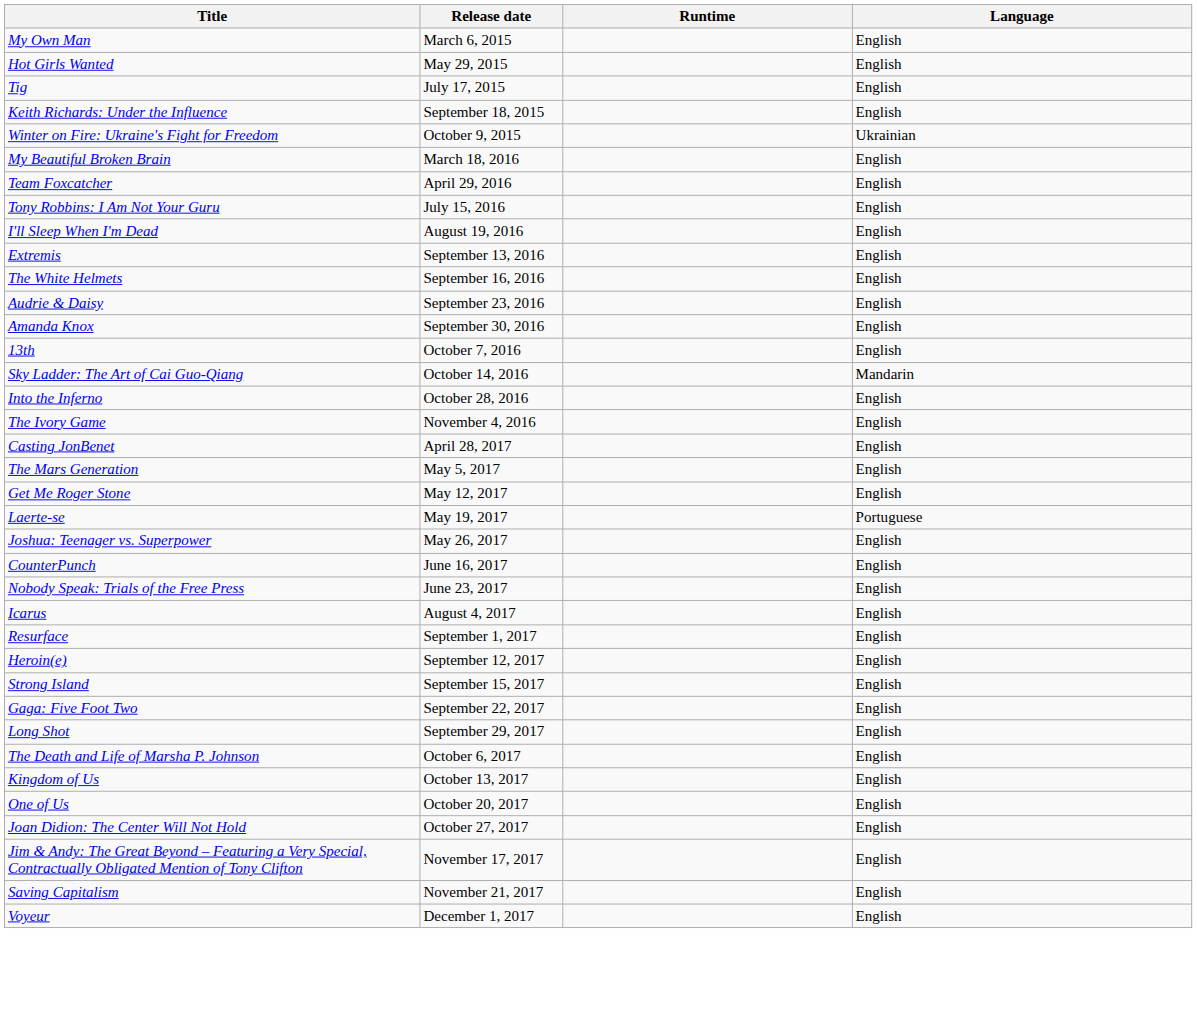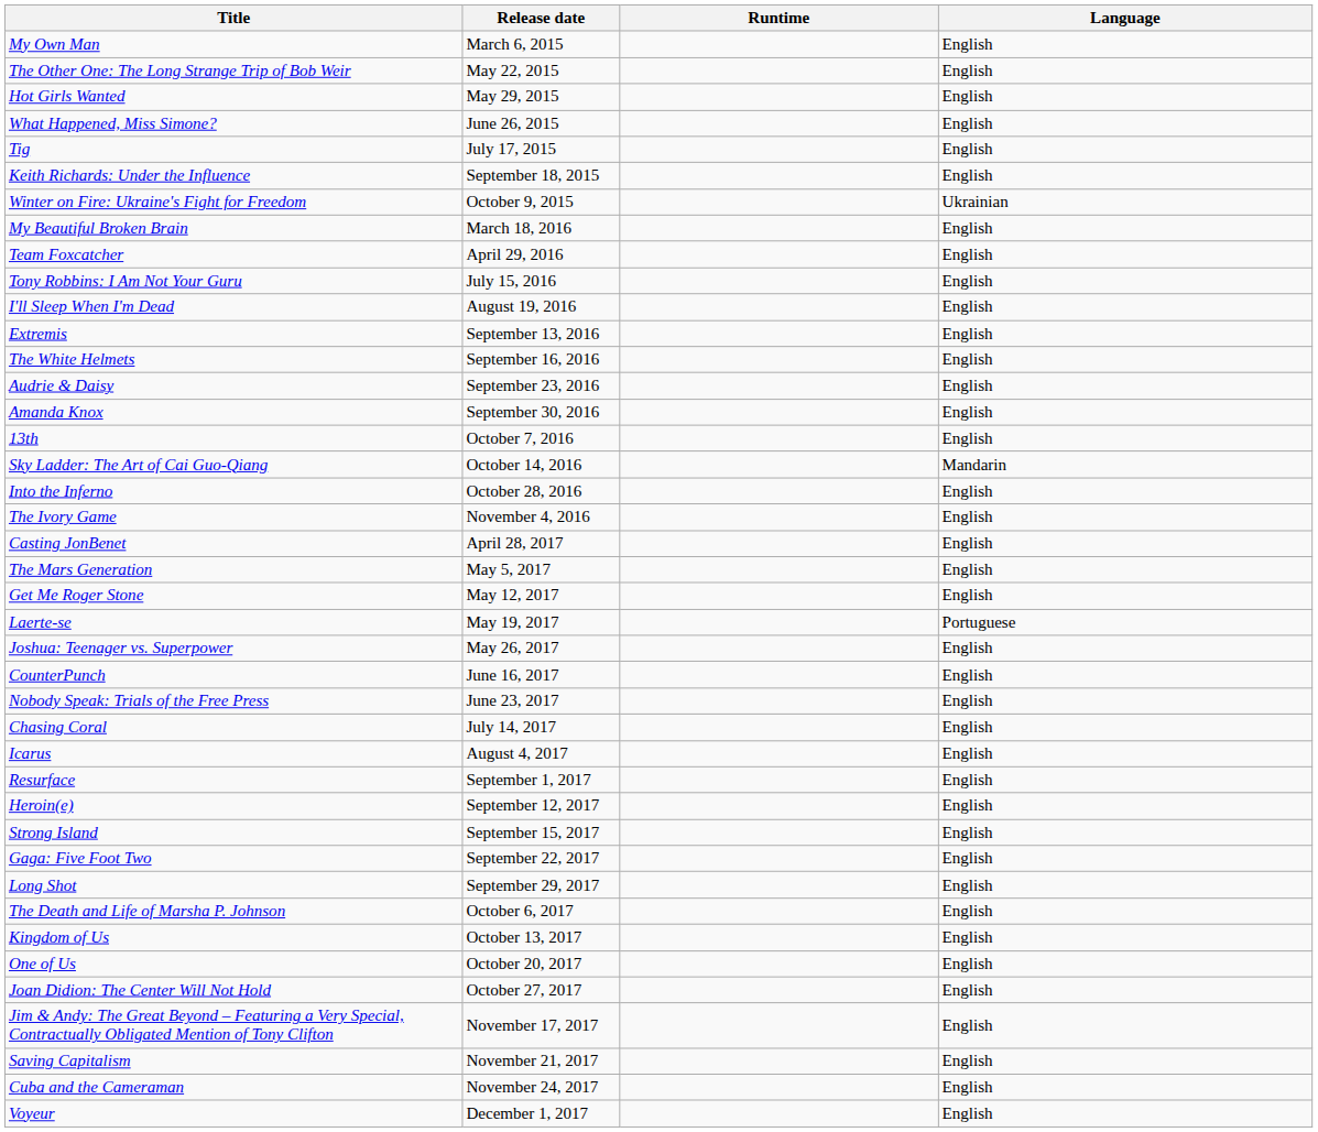 <table class="wikitable sortable" style="width:100%">
 <tr>
 <th style="width:35%;">Title</th>
 <th scope="col" style="width:12%;">Release date</th>
 <th>Runtime</th>
 <th>Language</th>
 </tr>
 <tr>
 <td><em><a href='#'>My Own Man</a></em></td>
 <td>March 6, 2015</td>
 <td></td>
 <td>English</td>
 </tr>
 <tr>
+<td><em><a href='#'>The Other One: The Long Strange Trip of Bob Weir</a></em></td>
+<td>May 22, 2015</td>
+<td></td>
+<td>English</td>
+</tr>
+<tr>
 <td><em><a href='#'>Hot Girls Wanted</a></em></td>
 <td>May 29, 2015</td>
+<td></td>
+<td>English</td>
+</tr>
+<tr>
+<td><em><a href='#'>What Happened, Miss Simone?</a></em></td>
+<td>June 26, 2015</td>
 <td></td>
 <td>English</td>
 </tr>
 <tr>
 <td><em><a href='#'>Tig</a></em></td>
 <td>July 17, 2015</td>
 <td></td>
 <td>English</td>
 </tr>
 <tr>
 <td><em><a href='#'>Keith Richards: Under the Influence</a></em></td>
 <td>September 18, 2015</td>
 <td></td>
 <td>English</td>
 </tr>
 <tr>
 <td><em><a href='#'>Winter on Fire: Ukraine's Fight for Freedom</a></em></td>
 <td>October 9, 2015</td>
 <td></td>
 <td>Ukrainian</td>
 </tr>
 <tr>
 <td><em><a href='#'>My Beautiful Broken Brain</a></em></td>
 <td>March 18, 2016</td>
 <td></td>
 <td>English</td>
 </tr>
 <tr>
 <td><em><a href='#'>Team Foxcatcher</a></em></td>
 <td>April 29, 2016</td>
 <td></td>
 <td>English</td>
 </tr>
 <tr>
 <td><em><a href='#'>Tony Robbins: I Am Not Your Guru</a></em></td>
 <td>July 15, 2016</td>
 <td></td>
 <td>English</td>
 </tr>
 <tr>
 <td><em><a href='#'>I'll Sleep When I'm Dead</a></em></td>
 <td>August 19, 2016</td>
 <td></td>
 <td>English</td>
 </tr>
 <tr>
 <td><em><a href='#'>Extremis</a></em></td>
 <td>September 13, 2016</td>
 <td></td>
 <td>English</td>
 </tr>
 <tr>
 <td><em><a href='#'>The White Helmets</a></em></td>
 <td>September 16, 2016</td>
 <td></td>
 <td>English</td>
 </tr>
 <tr>
 <td><em><a href='#'>Audrie & Daisy</a></em></td>
 <td>September 23, 2016</td>
 <td></td>
 <td>English</td>
 </tr>
 <tr>
 <td><em><a href='#'>Amanda Knox</a></em></td>
 <td>September 30, 2016</td>
 <td></td>
 <td>English</td>
 </tr>
 <tr>
 <td><em><a href='#'>13th</a></em></td>
 <td>October 7, 2016</td>
 <td></td>
 <td>English</td>
 </tr>
 <tr>
 <td><em><a href='#'>Sky Ladder: The Art of Cai Guo-Qiang</a></em></td>
 <td>October 14, 2016</td>
 <td></td>
 <td>Mandarin</td>
 </tr>
 <tr>
 <td><em><a href='#'>Into the Inferno</a></em></td>
 <td>October 28, 2016</td>
 <td></td>
 <td>English</td>
 </tr>
 <tr>
 <td><em><a href='#'>The Ivory Game</a></em></td>
 <td>November 4, 2016</td>
 <td></td>
 <td>English</td>
 </tr>
 <tr>
 <td><em><a href='#'>Casting JonBenet</a></em></td>
 <td>April 28, 2017</td>
 <td></td>
 <td>English</td>
 </tr>
 <tr>
 <td><em><a href='#'>The Mars Generation</a></em></td>
 <td>May 5, 2017</td>
 <td></td>
 <td>English</td>
 </tr>
 <tr>
 <td><em><a href='#'>Get Me Roger Stone</a></em></td>
 <td>May 12, 2017</td>
 <td></td>
 <td>English</td>
 </tr>
 <tr>
 <td><em><a href='#'>Laerte-se</a></em></td>
 <td>May 19, 2017</td>
 <td></td>
 <td>Portuguese</td>
 </tr>
 <tr>
 <td><em><a href='#'>Joshua: Teenager vs. Superpower</a></em></td>
 <td>May 26, 2017</td>
 <td></td>
 <td>English</td>
 </tr>
 <tr>
 <td><em><a href='#'>CounterPunch</a></em></td>
 <td>June 16, 2017</td>
 <td></td>
 <td>English</td>
 </tr>
 <tr>
 <td><em><a href='#'>Nobody Speak: Trials of the Free Press</a></em></td>
 <td>June 23, 2017</td>
 <td></td>
 <td>English</td>
 </tr>
 <tr>
+<td><em><a href='#'>Chasing Coral</a></em></td>
+<td>July 14, 2017</td>
+<td></td>
+<td>English</td>
+</tr>
+<tr>
 <td><em><a href='#'>Icarus</a></em></td>
 <td>August 4, 2017</td>
 <td></td>
 <td>English</td>
 </tr>
 <tr>
 <td><em><a href='#'>Resurface</a></em></td>
 <td>September 1, 2017</td>
 <td></td>
 <td>English</td>
 </tr>
 <tr>
 <td><em><a href='#'>Heroin(e)</a></em></td>
 <td>September 12, 2017</td>
 <td></td>
 <td>English</td>
 </tr>
 <tr>
 <td><em><a href='#'>Strong Island</a></em></td>
 <td>September 15, 2017</td>
 <td></td>
 <td>English</td>
 </tr>
 <tr>
 <td><em><a href='#'>Gaga: Five Foot Two</a></em></td>
 <td>September 22, 2017</td>
 <td></td>
 <td>English</td>
 </tr>
 <tr>
 <td><em><a href='#'>Long Shot</a></em></td>
 <td>September 29, 2017</td>
 <td></td>
 <td>English</td>
 </tr>
 <tr>
 <td><em><a href='#'>The Death and Life of Marsha P. Johnson</a></em></td>
 <td>October 6, 2017</td>
 <td></td>
 <td>English</td>
 </tr>
 <tr>
 <td><em><a href='#'>Kingdom of Us</a></em></td>
 <td>October 13, 2017</td>
 <td></td>
 <td>English</td>
 </tr>
 <tr>
 <td><em><a href='#'>One of Us</a></em></td>
 <td>October 20, 2017</td>
 <td></td>
 <td>English</td>
 </tr>
 <tr>
 <td><em><a href='#'>Joan Didion: The Center Will Not Hold</a></em></td>
 <td>October 27, 2017</td>
 <td></td>
 <td>English</td>
 </tr>
 <tr>
 <td><em><a href='#'>Jim & Andy: The Great Beyond – Featuring a Very Special, Contractually Obligated Mention of Tony Clifton</a></em></td>
 <td>November 17, 2017</td>
 <td></td>
 <td>English</td>
 </tr>
 <tr>
 <td><em><a href='#'>Saving Capitalism</a></em></td>
 <td>November 21, 2017</td>
 <td></td>
 <td>English</td>
 </tr>
 <tr>
+<td><em><a href='#'>Cuba and the Cameraman</a></em></td>
+<td>November 24, 2017</td>
+<td></td>
+<td>English</td>
+</tr>
+<tr>
 <td><em><a href='#'>Voyeur</a></em></td>
 <td>December 1, 2017</td>
 <td></td>
 <td>English</td>
 </tr>
 </table>
